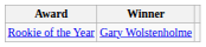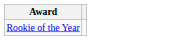 <table class="wikitable">
 <tr>
 <th>Award</th>
-<th>Winner</th>
 <th></th>
 </tr>
 <tr>
 <td><a href='#'>Rookie of the Year</a></td>
-<td> <a href='#'>Gary Wolstenholme</a></td>
 <td></td>
 </tr>
 </table>
